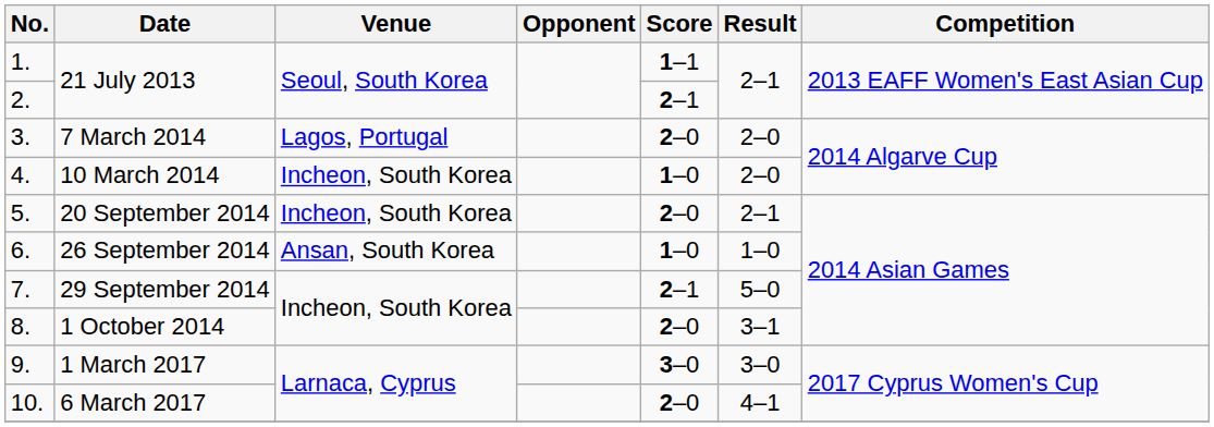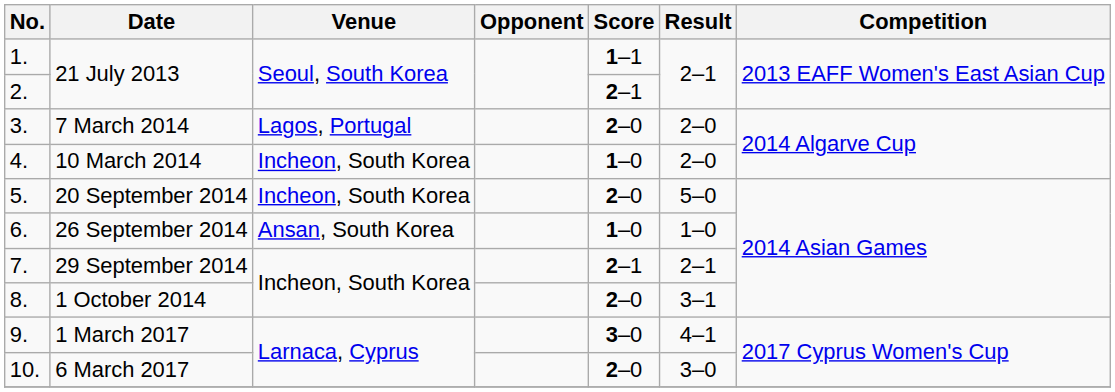 <table class="wikitable">
 <tr>
 <th>No.</th>
 <th>Date</th>
 <th>Venue</th>
 <th>Opponent</th>
 <th>Score</th>
 <th>Result</th>
 <th>Competition</th>
 </tr>
 <tr>
 <td>1.</td>
 <td rowspan=2>21 July 2013</td>
 <td rowspan=2><a href='#'>Seoul</a>, <a href='#'>South Korea</a></td>
 <td rowspan=2></td>
 <td align=center><strong>1</strong>–1</td>
 <td rowspan=2 align=center>2–1</td>
 <td rowspan=2><a href='#'>2013 EAFF Women's East Asian Cup</a></td>
 </tr>
 <tr>
 <td>2.</td>
 <td align=center><strong>2</strong>–1</td>
 </tr>
 <tr>
 <td>3.</td>
 <td>7 March 2014</td>
 <td><a href='#'>Lagos</a>, <a href='#'>Portugal</a></td>
 <td></td>
 <td align=center><strong>2</strong>–0</td>
 <td align=center>2–0</td>
 <td rowspan=2><a href='#'>2014 Algarve Cup</a></td>
 </tr>
 <tr>
 <td>4.</td>
 <td>10 March 2014</td>
 <td><a href='#'>Incheon</a>, South Korea</td>
 <td></td>
 <td align=center><strong>1</strong>–0</td>
 <td align=center>2–0</td>
 </tr>
 <tr>
 <td>5.</td>
 <td>20 September 2014</td>
 <td><a href='#'>Incheon</a>, South Korea</td>
 <td></td>
 <td align=center><strong>2</strong>–0</td>
-<td align=center>2–1</td>
+<td align=center>5–0</td>
 <td rowspan=4><a href='#'>2014 Asian Games</a></td>
 </tr>
 <tr>
 <td>6.</td>
 <td>26 September 2014</td>
 <td><a href='#'>Ansan</a>, South Korea</td>
 <td></td>
 <td align=center><strong>1</strong>–0</td>
 <td align=center>1–0</td>
 </tr>
 <tr>
 <td>7.</td>
 <td>29 September 2014</td>
 <td rowspan=2>Incheon, South Korea</td>
 <td></td>
 <td align=center><strong>2</strong>–1</td>
-<td align=center>5–0</td>
+<td align=center>2–1</td>
 </tr>
 <tr>
 <td>8.</td>
 <td>1 October 2014</td>
 <td></td>
 <td align=center><strong>2</strong>–0</td>
 <td align=center>3–1</td>
 </tr>
 <tr>
 <td>9.</td>
 <td>1 March 2017</td>
 <td rowspan=2><a href='#'>Larnaca</a>, <a href='#'>Cyprus</a></td>
 <td></td>
 <td align=center><strong>3</strong>–0</td>
-<td align=center>3–0</td>
+<td align=center>4–1</td>
 <td rowspan=2><a href='#'>2017 Cyprus Women's Cup</a></td>
 </tr>
 <tr>
 <td>10.</td>
 <td>6 March 2017</td>
 <td></td>
 <td align=center><strong>2</strong>–0</td>
-<td align=center>4–1</td>
+<td align=center>3–0</td>
 </tr>
 <tr>
 </tr>
 </table>
